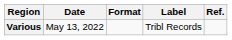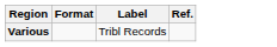 <table class="wikitable plainrowheaders">
 <tr>
 <th scope="col">Region</th>
-<th scope="col">Date</th>
 <th scope="col">Format</th>
 <th scope="col">Label</th>
 <th scope="col">Ref.</th>
 </tr>
 <tr>
 <th scope="row">Various</th>
-<td>May 13, 2022</td>
 <td></td>
 <td>Tribl Records</td>
 <td></td>
 </tr>
 </table>
